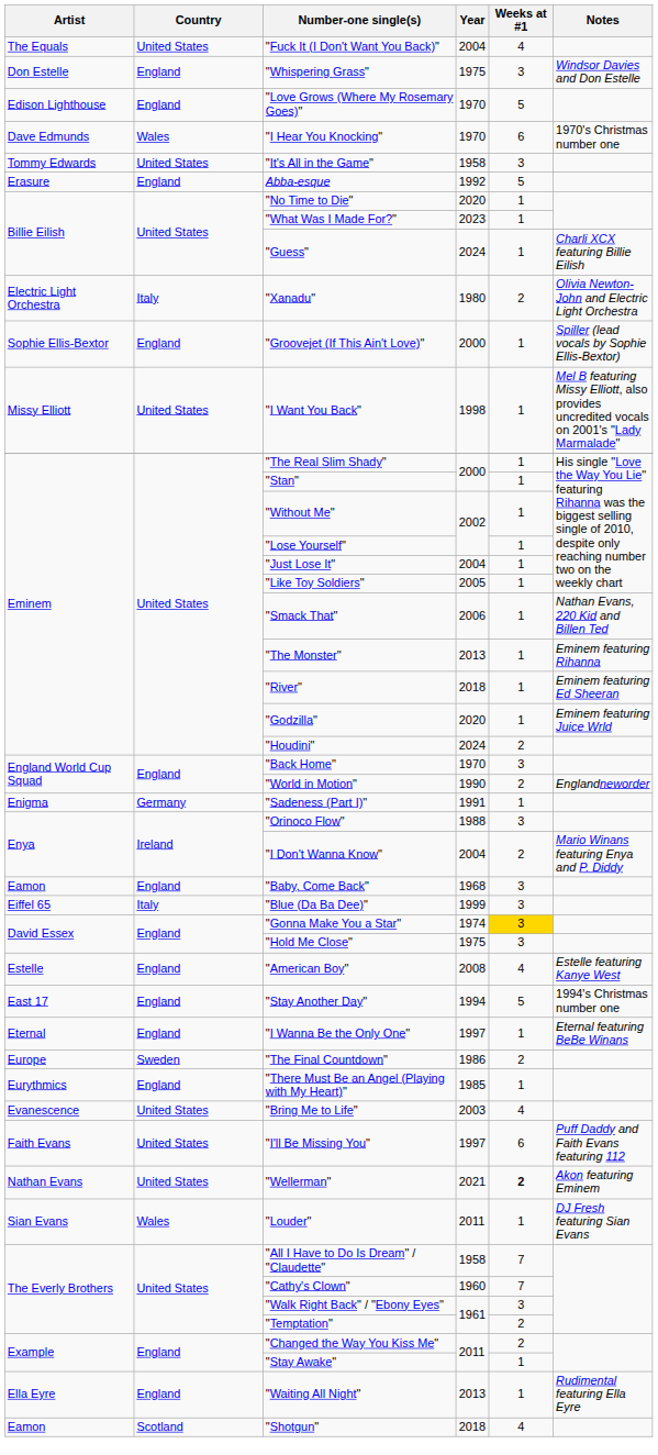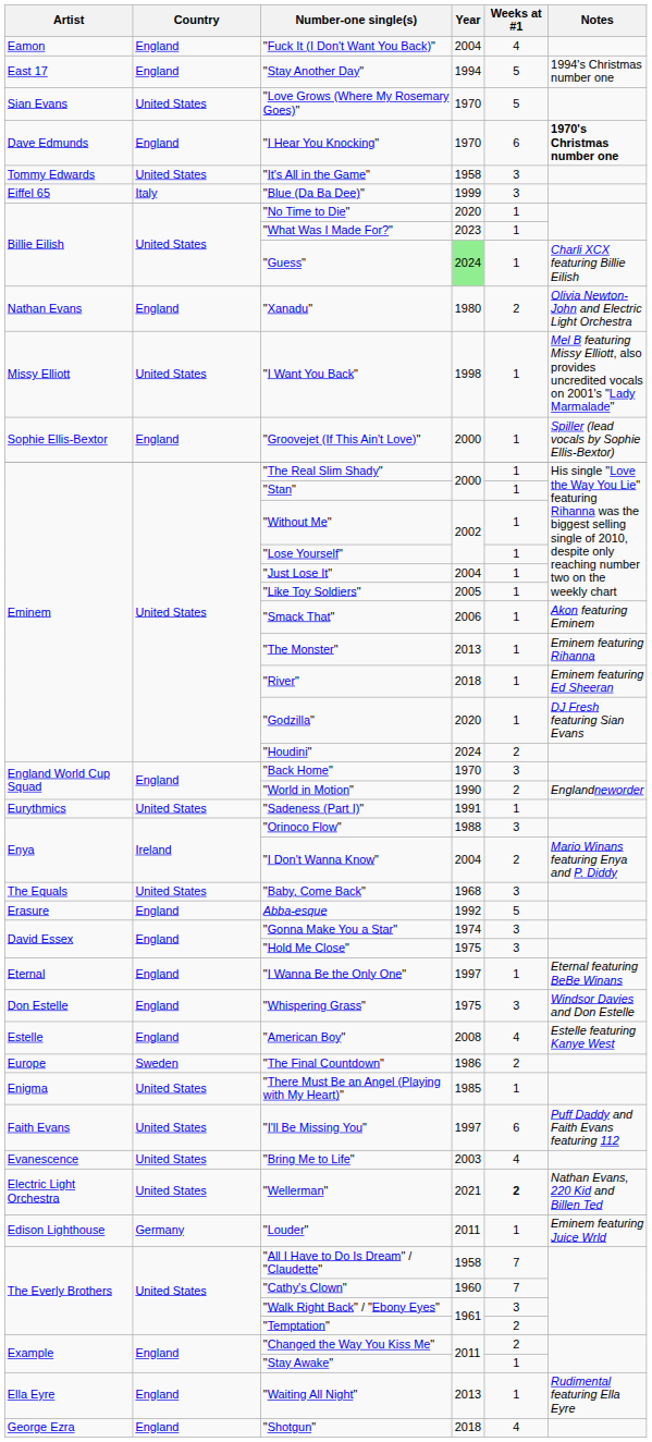 <table class="wikitable">
 <tr>
 <th width="20%">Artist</th>
 <th width="20%">Country</th>
 <th width="30%">Number-one single(s)</th>
 <th width="5%">Year</th>
 <th width="10%">Weeks at #1</th>
 <th width:"45%">Notes</th>
 </tr>
 <tr>
-<td><a href='#'>The Equals</a></td>
-<td><a href='#'>United States</a></td>
+<td><a href='#'>Eamon</a></td>
+<td><a href='#'>England</a></td>
 <td>"<a href='#'>Fuck It (I Don't Want You Back)</a>"</td>
 <td>2004</td>
 <td align=center>4</td>
 <td></td>
 </tr>
 <tr>
-<td><a href='#'>Don Estelle</a></td>
+<td><a href='#'>East 17</a></td>
 <td><a href='#'>England</a></td>
-<td>"<a href='#'>Whispering Grass</a>"</td>
-<td>1975</td>
-<td align=center>3</td>
-<td><em><a href='#'>Windsor Davies</a> and Don Estelle</em></td>
+<td>"<a href='#'>Stay Another Day</a>"</td>
+<td>1994</td>
+<td align=center>5</td>
+<td>1994's Christmas number one</td>
 </tr>
 <tr>
-<td><a href='#'>Edison Lighthouse</a></td>
-<td><a href='#'>England</a></td>
+<td><a href='#'>Sian Evans</a></td>
+<td><a href='#'>United States</a></td>
 <td>"<a href='#'>Love Grows (Where My Rosemary Goes)</a>"</td>
 <td>1970</td>
 <td align=center>5</td>
 <td></td>
 </tr>
 <tr>
 <td><a href='#'>Dave Edmunds</a></td>
-<td><a href='#'>Wales</a></td>
+<td><a href='#'>England</a></td>
 <td>"<a href='#'>I Hear You Knocking</a>"</td>
 <td>1970</td>
 <td align=center>6</td>
-<td>1970's Christmas number one</td>
+<td><strong>1970's Christmas number one</strong></td>
 </tr>
 <tr>
 <td><a href='#'>Tommy Edwards</a></td>
 <td><a href='#'>United States</a></td>
 <td>"<a href='#'>It's All in the Game</a>"</td>
 <td>1958</td>
 <td align=center>3</td>
 <td></td>
 </tr>
 <tr>
-<td><a href='#'>Erasure</a></td>
-<td><a href='#'>England</a></td>
-<td><em><a href='#'>Abba-esque</a></em></td>
-<td>1992</td>
-<td align=center>5</td>
+<td><a href='#'>Eiffel 65</a></td>
+<td><a href='#'>Italy</a></td>
+<td>"<a href='#'>Blue (Da Ba Dee)</a>"</td>
+<td>1999</td>
+<td align=center>3</td>
 <td></td>
 </tr>
 <tr>
 <td rowspan="3"><a href='#'>Billie Eilish</a></td>
 <td rowspan="3"><a href='#'>United States</a></td>
 <td>"<a href='#'>No Time to Die</a>"</td>
 <td>2020</td>
 <td align=center>1</td>
 <td rowspan="2"></td>
 </tr>
 <tr>
 <td>"<a href='#'>What Was I Made For?</a>"</td>
 <td>2023</td>
 <td align=center>1</td>
 </tr>
 <tr>
 <td>"<a href='#'>Guess</a>"</td>
-<td>2024</td>
+<td style="background: lightgreen;">2024</td>
 <td align=center>1</td>
 <td><em><a href='#'>Charli XCX</a> featuring Billie Eilish</em></td>
 </tr>
 <tr>
-<td><a href='#'>Electric Light Orchestra</a></td>
-<td><a href='#'>Italy</a></td>
+<td><a href='#'>Nathan Evans</a></td>
+<td><a href='#'>England</a></td>
 <td>"<a href='#'>Xanadu</a>"</td>
 <td>1980</td>
 <td align=center>2</td>
 <td><em><a href='#'>Olivia Newton-John</a> and Electric Light Orchestra</em></td>
+</tr>
+<tr>
+<td><a href='#'>Missy Elliott</a></td>
+<td><a href='#'>United States</a></td>
+<td>"<a href='#'>I Want You Back</a>"</td>
+<td>1998</td>
+<td align=center>1</td>
+<td><em><a href='#'>Mel B</a> featuring Missy Elliott</em>, also provides uncredited vocals on 2001's "<a href='#'>Lady Marmalade</a>"</td>
 </tr>
 <tr>
 <td><a href='#'>Sophie Ellis-Bextor</a></td>
 <td><a href='#'>England</a></td>
 <td>"<a href='#'>Groovejet (If This Ain't Love)</a>"</td>
 <td>2000</td>
 <td align=center>1</td>
 <td><em><a href='#'>Spiller</a> (lead vocals by Sophie Ellis-Bextor)</em></td>
-</tr>
-<tr>
-<td><a href='#'>Missy Elliott</a></td>
-<td><a href='#'>United States</a></td>
-<td>"<a href='#'>I Want You Back</a>"</td>
-<td>1998</td>
-<td align=center>1</td>
-<td><em><a href='#'>Mel B</a> featuring Missy Elliott</em>, also provides uncredited vocals on 2001's "<a href='#'>Lady Marmalade</a>"</td>
 </tr>
 <tr>
 </tr>
 <tr>
 <td rowspan="11"><a href='#'>Eminem</a></td>
 <td rowspan="11"><a href='#'>United States</a></td>
 <td>"<a href='#'>The Real Slim Shady</a>"</td>
 <td rowspan="2">2000</td>
 <td align=center>1</td>
 <td rowspan="6">His single "<a href='#'>Love the Way You Lie</a>" featuring <a href='#'>Rihanna</a> was the biggest selling single of 2010, despite only reaching number two on the weekly chart</td>
 </tr>
 <tr>
 <td>"<a href='#'>Stan</a>"</td>
 <td align=center>1</td>
 </tr>
 <tr>
 <td>"<a href='#'>Without Me</a>"</td>
 <td rowspan="2">2002</td>
 <td align=center>1</td>
 </tr>
 <tr>
 <td>"<a href='#'>Lose Yourself</a>"</td>
 <td align=center>1</td>
 </tr>
 <tr>
 <td>"<a href='#'>Just Lose It</a>"</td>
 <td>2004</td>
 <td align=center>1</td>
 </tr>
 <tr>
 <td>"<a href='#'>Like Toy Soldiers</a>"</td>
 <td>2005</td>
 <td align=center>1</td>
 </tr>
 <tr>
 <td>"<a href='#'>Smack That</a>"</td>
 <td>2006</td>
 <td align=center>1</td>
-<td><em>Nathan Evans, <a href='#'>220 Kid</a> and <a href='#'>Billen Ted</a></em></td>
+<td><em><a href='#'>Akon</a> featuring Eminem</em></td>
 </tr>
 <tr>
 <td>"<a href='#'>The Monster</a>"</td>
 <td>2013</td>
 <td align=center>1</td>
 <td><em>Eminem featuring <a href='#'>Rihanna</a></em></td>
 </tr>
 <tr>
 <td>"<a href='#'>River</a>"</td>
 <td>2018</td>
 <td align=center>1</td>
 <td><em>Eminem featuring <a href='#'>Ed Sheeran</a></em></td>
 </tr>
 <tr>
 <td>"<a href='#'>Godzilla</a>"</td>
 <td>2020</td>
 <td align=center>1</td>
-<td><em>Eminem featuring <a href='#'>Juice Wrld</a></em></td>
+<td><em><a href='#'>DJ Fresh</a> featuring Sian Evans</em></td>
 </tr>
 <tr>
 <td>"<a href='#'>Houdini</a>"</td>
 <td>2024</td>
 <td align=center>2</td>
 <td></td>
 </tr>
 <tr>
 <td rowspan="2"><a href='#'>England World Cup Squad</a></td>
 <td rowspan="2"><a href='#'>England</a></td>
 <td>"<a href='#'>Back Home</a>"</td>
 <td>1970</td>
 <td align=center>3</td>
 <td></td>
 </tr>
 <tr>
 <td>"<a href='#'>World in Motion</a>"</td>
 <td>1990</td>
 <td align=center>2</td>
 <td><em>England<a href='#'>neworder</a></em></td>
 </tr>
 <tr>
-<td><a href='#'>Enigma</a></td>
-<td><a href='#'>Germany</a></td>
+<td><a href='#'>Eurythmics</a></td>
+<td><a href='#'>United States</a></td>
 <td>"<a href='#'>Sadeness (Part I)</a>"</td>
 <td>1991</td>
 <td align=center>1</td>
 <td></td>
 </tr>
 <tr>
 <td rowspan="2"><a href='#'>Enya</a></td>
 <td rowspan="2"><a href='#'>Ireland</a></td>
 <td>"<a href='#'>Orinoco Flow</a>"</td>
 <td>1988</td>
 <td align=center>3</td>
 <td></td>
 </tr>
 <tr>
 <td>"<a href='#'>I Don't Wanna Know</a>"</td>
 <td>2004</td>
 <td align=center>2</td>
 <td><em><a href='#'>Mario Winans</a> featuring Enya and <a href='#'>P. Diddy</a></em></td>
 </tr>
 <tr>
-<td><a href='#'>Eamon</a></td>
-<td><a href='#'>England</a></td>
+<td><a href='#'>The Equals</a></td>
+<td><a href='#'>United States</a></td>
 <td>"<a href='#'>Baby, Come Back</a>"</td>
 <td>1968</td>
 <td align=center>3</td>
 <td></td>
 </tr>
 <tr>
-<td><a href='#'>Eiffel 65</a></td>
-<td><a href='#'>Italy</a></td>
-<td>"<a href='#'>Blue (Da Ba Dee)</a>"</td>
-<td>1999</td>
-<td align=center>3</td>
+<td><a href='#'>Erasure</a></td>
+<td><a href='#'>England</a></td>
+<td><em><a href='#'>Abba-esque</a></em></td>
+<td>1992</td>
+<td align=center>5</td>
 <td></td>
 </tr>
 <tr>
 <td rowspan="2"><a href='#'>David Essex</a></td>
 <td rowspan="2"><a href='#'>England</a></td>
 <td>"<a href='#'>Gonna Make You a Star</a>"</td>
 <td>1974</td>
-<td align=center style="background: gold;">3</td>
+<td align=center>3</td>
 <td></td>
 </tr>
 <tr>
 <td>"<a href='#'>Hold Me Close</a>"</td>
 <td>1975</td>
 <td align=center>3</td>
 <td></td>
+</tr>
+<tr>
+<td><a href='#'>Eternal</a></td>
+<td><a href='#'>England</a></td>
+<td>"<a href='#'>I Wanna Be the Only One</a>"</td>
+<td>1997</td>
+<td align=center>1</td>
+<td><em>Eternal featuring <a href='#'>BeBe Winans</a></em></td>
+</tr>
+<tr>
+<td><a href='#'>Don Estelle</a></td>
+<td><a href='#'>England</a></td>
+<td>"<a href='#'>Whispering Grass</a>"</td>
+<td>1975</td>
+<td align=center>3</td>
+<td><em><a href='#'>Windsor Davies</a> and Don Estelle</em></td>
 </tr>
 <tr>
 <td><a href='#'>Estelle</a></td>
 <td><a href='#'>England</a></td>
 <td>"<a href='#'>American Boy</a>"</td>
 <td>2008</td>
 <td align=center>4</td>
 <td><em>Estelle featuring <a href='#'>Kanye West</a></em></td>
 </tr>
 <tr>
-<td><a href='#'>East 17</a></td>
-<td><a href='#'>England</a></td>
-<td>"<a href='#'>Stay Another Day</a>"</td>
-<td>1994</td>
-<td align=center>5</td>
-<td>1994's Christmas number one</td>
-</tr>
-<tr>
-<td><a href='#'>Eternal</a></td>
-<td><a href='#'>England</a></td>
-<td>"<a href='#'>I Wanna Be the Only One</a>"</td>
-<td>1997</td>
-<td align=center>1</td>
-<td><em>Eternal featuring <a href='#'>BeBe Winans</a></em></td>
-</tr>
-<tr>
 <td><a href='#'>Europe</a></td>
 <td><a href='#'>Sweden</a></td>
 <td>"<a href='#'>The Final Countdown</a>"</td>
 <td>1986</td>
 <td align=center>2</td>
 <td></td>
 </tr>
 <tr>
-<td><a href='#'>Eurythmics</a></td>
-<td><a href='#'>England</a></td>
+<td><a href='#'>Enigma</a></td>
+<td><a href='#'>United States</a></td>
 <td>"<a href='#'>There Must Be an Angel (Playing with My Heart)</a>"</td>
 <td>1985</td>
 <td align=center>1</td>
-<td></td>
-</tr>
-<tr>
-<td><a href='#'>Evanescence</a></td>
-<td><a href='#'>United States</a></td>
-<td>"<a href='#'>Bring Me to Life</a>"</td>
-<td>2003</td>
-<td align=center>4</td>
 <td></td>
 </tr>
 <tr>
 <td><a href='#'>Faith Evans</a></td>
 <td><a href='#'>United States</a></td>
 <td>"<a href='#'>I'll Be Missing You</a>"</td>
 <td>1997</td>
 <td align=center>6</td>
 <td><em><a href='#'>Puff Daddy</a> and Faith Evans featuring <a href='#'>112</a></em></td>
 </tr>
 <tr>
-<td><a href='#'>Nathan Evans</a></td>
+<td><a href='#'>Evanescence</a></td>
+<td><a href='#'>United States</a></td>
+<td>"<a href='#'>Bring Me to Life</a>"</td>
+<td>2003</td>
+<td align=center>4</td>
+<td></td>
+</tr>
+<tr>
+<td><a href='#'>Electric Light Orchestra</a></td>
 <td><a href='#'>United States</a></td>
 <td>"<a href='#'>Wellerman</a>"</td>
 <td>2021</td>
 <td align=center><strong>2</strong></td>
-<td><em><a href='#'>Akon</a> featuring Eminem</em></td>
+<td><em>Nathan Evans, <a href='#'>220 Kid</a> and <a href='#'>Billen Ted</a></em></td>
 </tr>
 <tr>
-<td><a href='#'>Sian Evans</a></td>
-<td><a href='#'>Wales</a></td>
+<td><a href='#'>Edison Lighthouse</a></td>
+<td><a href='#'>Germany</a></td>
 <td>"<a href='#'>Louder</a>"</td>
 <td>2011</td>
 <td align=center>1</td>
-<td><em><a href='#'>DJ Fresh</a> featuring Sian Evans</em></td>
+<td><em>Eminem featuring <a href='#'>Juice Wrld</a></em></td>
 </tr>
 <tr>
 <td rowspan="4"><a href='#'>The Everly Brothers</a></td>
 <td rowspan="4"><a href='#'>United States</a></td>
 <td>"<a href='#'>All I Have to Do Is Dream</a>" / "<a href='#'>Claudette</a>"</td>
 <td>1958</td>
 <td align=center>7</td>
 <td rowspan="4"></td>
 </tr>
 <tr>
 <td>"<a href='#'>Cathy's Clown</a>"</td>
 <td>1960</td>
 <td align=center>7</td>
 </tr>
 <tr>
 <td>"<a href='#'>Walk Right Back</a>" / "<a href='#'>Ebony Eyes</a>"</td>
 <td rowspan="2">1961</td>
 <td align=center>3</td>
 </tr>
 <tr>
 <td>"<a href='#'>Temptation</a>"</td>
 <td align=center>2</td>
 </tr>
 <tr>
 <td rowspan="2"><a href='#'>Example</a></td>
 <td rowspan="2"><a href='#'>England</a></td>
 <td>"<a href='#'>Changed the Way You Kiss Me</a>"</td>
 <td rowspan="2">2011</td>
 <td align=center>2</td>
 <td rowspan="2"></td>
 </tr>
 <tr>
 <td>"<a href='#'>Stay Awake</a>"</td>
 <td align=center>1</td>
 </tr>
 <tr>
 <td><a href='#'>Ella Eyre</a></td>
 <td><a href='#'>England</a></td>
 <td>"<a href='#'>Waiting All Night</a>"</td>
 <td>2013</td>
 <td align=center>1</td>
 <td><em><a href='#'>Rudimental</a> featuring Ella Eyre</em></td>
 </tr>
 <tr>
-<td><a href='#'>Eamon</a></td>
-<td><a href='#'>Scotland</a></td>
+<td><a href='#'>George Ezra</a></td>
+<td><a href='#'>England</a></td>
 <td>"<a href='#'>Shotgun</a>"</td>
 <td>2018</td>
 <td align=center>4</td>
 <td></td>
 </tr>
 </table>
